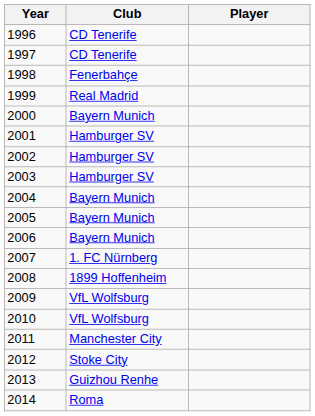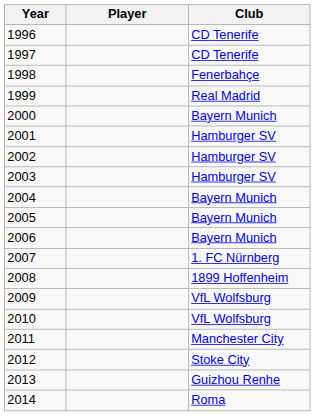 <table class="sortable wikitable plainrowheaders">
 <tr>
 <th scope="col" width=70px>Year</th>
+<th scope="col" width=145px>Player</th>
 <th scope="col" width=145px>Club</th>
-<th scope="col" width=145px>Player</th>
 </tr>
 <tr>
 <td>1996</td>
+<td> </td>
 <td> <a href='#'>CD Tenerife</a></td>
-<td> </td>
 </tr>
 <tr>
 <td>1997</td>
+<td> </td>
 <td> <a href='#'>CD Tenerife</a></td>
-<td> </td>
 </tr>
 <tr>
 <td>1998</td>
+<td> </td>
 <td> <a href='#'>Fenerbahçe</a></td>
-<td> </td>
 </tr>
 <tr>
 <td>1999</td>
+<td> </td>
 <td> <a href='#'>Real Madrid</a></td>
-<td> </td>
 </tr>
 <tr>
 <td>2000</td>
+<td> </td>
 <td> <a href='#'>Bayern Munich</a></td>
-<td> </td>
 </tr>
 <tr>
 <td>2001</td>
+<td> </td>
 <td> <a href='#'>Hamburger SV</a></td>
-<td> </td>
 </tr>
 <tr>
 <td>2002</td>
+<td> </td>
 <td> <a href='#'>Hamburger SV</a></td>
-<td> </td>
 </tr>
 <tr>
 <td>2003</td>
+<td> </td>
 <td> <a href='#'>Hamburger SV</a></td>
-<td> </td>
 </tr>
 <tr>
 <td>2004</td>
+<td> </td>
 <td> <a href='#'>Bayern Munich</a></td>
-<td> </td>
 </tr>
 <tr>
 <td>2005</td>
+<td> </td>
 <td> <a href='#'>Bayern Munich</a></td>
-<td> </td>
 </tr>
 <tr>
 <td>2006</td>
+<td> </td>
 <td> <a href='#'>Bayern Munich</a></td>
-<td> </td>
 </tr>
 <tr>
 <td>2007</td>
+<td> </td>
 <td> <a href='#'>1. FC Nürnberg</a></td>
-<td> </td>
 </tr>
 <tr>
 <td>2008</td>
+<td></td>
 <td> <a href='#'>1899 Hoffenheim</a></td>
-<td></td>
 </tr>
 <tr>
 <td>2009</td>
+<td> </td>
 <td> <a href='#'>VfL Wolfsburg</a></td>
-<td> </td>
 </tr>
 <tr>
 <td>2010</td>
+<td> </td>
 <td> <a href='#'>VfL Wolfsburg</a></td>
-<td> </td>
 </tr>
 <tr>
 <td>2011</td>
+<td> </td>
 <td> <a href='#'>Manchester City</a></td>
-<td> </td>
 </tr>
 <tr>
 <td>2012</td>
+<td></td>
 <td> <a href='#'>Stoke City</a></td>
-<td></td>
 </tr>
 <tr>
 <td>2013</td>
+<td> </td>
 <td> <a href='#'>Guizhou Renhe</a></td>
-<td> </td>
 </tr>
 <tr>
 <td>2014</td>
+<td></td>
 <td> <a href='#'>Roma</a></td>
-<td></td>
 </tr>
 </table>
